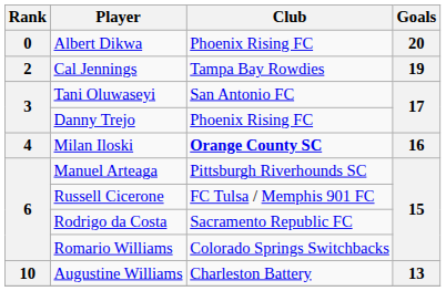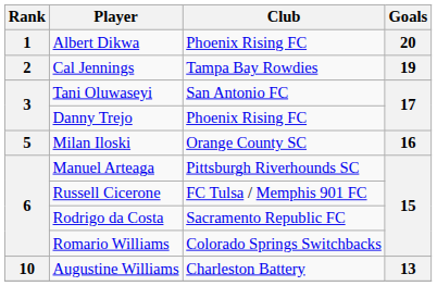 <table class="wikitable">
 <tr>
 <th>Rank</th>
 <th>Player</th>
 <th>Club</th>
 <th>Goals</th>
 </tr>
 <tr>
-<th>0</th>
+<th>1</th>
 <td> <a href='#'>Albert Dikwa</a></td>
 <td><a href='#'>Phoenix Rising FC</a></td>
 <th>20</th>
 </tr>
 <tr>
 <th>2</th>
 <td> <a href='#'>Cal Jennings</a></td>
 <td><a href='#'>Tampa Bay Rowdies</a></td>
 <th>19</th>
 </tr>
 <tr>
 <th rowspan=2>3</th>
 <td> <a href='#'>Tani Oluwaseyi</a></td>
 <td><a href='#'>San Antonio FC</a></td>
 <th rowspan=2>17</th>
 </tr>
 <tr>
 <td> <a href='#'>Danny Trejo</a></td>
 <td><a href='#'>Phoenix Rising FC</a></td>
 </tr>
 <tr>
-<th>4</th>
+<th>5</th>
 <td> <a href='#'>Milan Iloski</a></td>
-<td><strong><a href='#'>Orange County SC</a></strong></td>
+<td><a href='#'>Orange County SC</a></td>
 <th>16</th>
 </tr>
 <tr>
 <th rowspan=4>6</th>
 <td> <a href='#'>Manuel Arteaga</a></td>
 <td><a href='#'>Pittsburgh Riverhounds SC</a></td>
 <th rowspan=4>15</th>
 </tr>
 <tr>
 <td> <a href='#'>Russell Cicerone</a></td>
 <td><a href='#'>FC Tulsa</a> / <a href='#'>Memphis 901 FC</a></td>
 </tr>
 <tr>
 <td> <a href='#'>Rodrigo da Costa</a></td>
 <td><a href='#'>Sacramento Republic FC</a></td>
 </tr>
 <tr>
 <td> <a href='#'>Romario Williams</a></td>
 <td><a href='#'>Colorado Springs Switchbacks</a></td>
 </tr>
 <tr>
 <th>10</th>
 <td> <a href='#'>Augustine Williams</a></td>
 <td><a href='#'>Charleston Battery</a></td>
 <th>13</th>
 </tr>
 <tr>
 </tr>
 </table>
